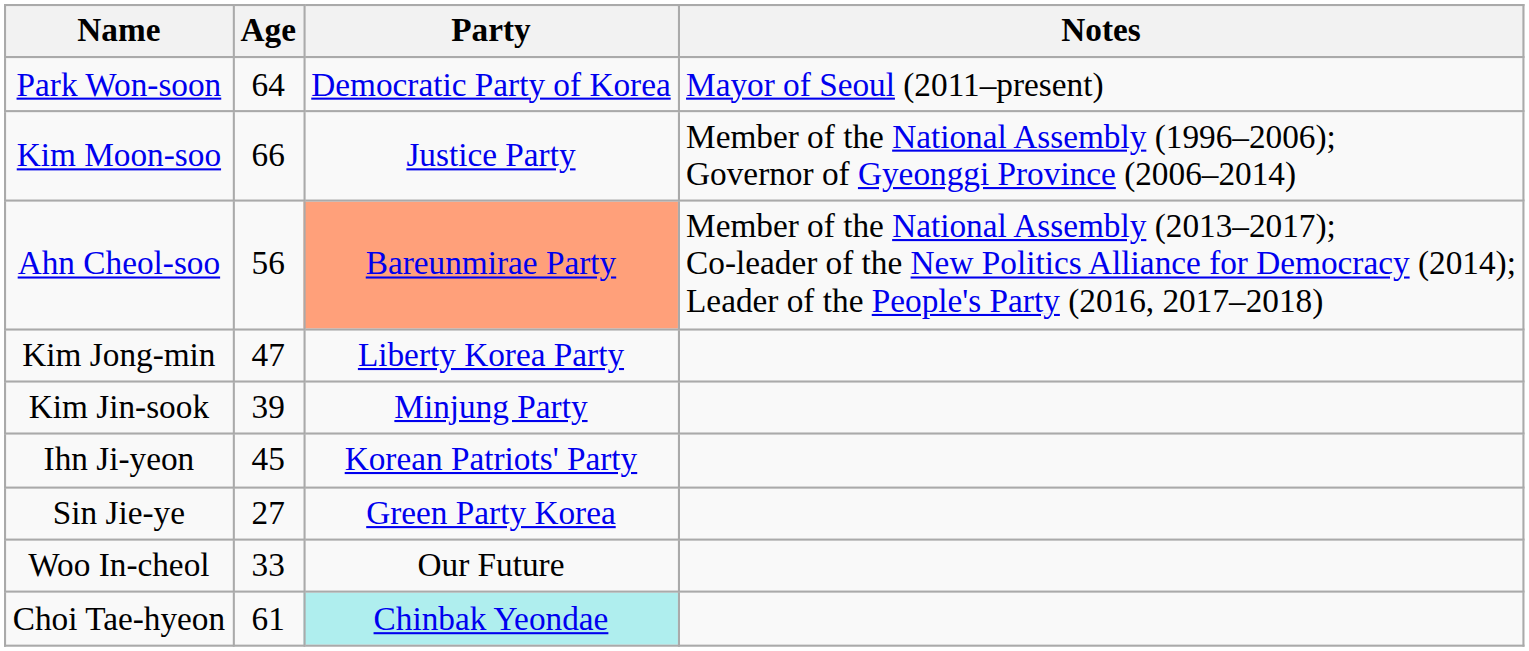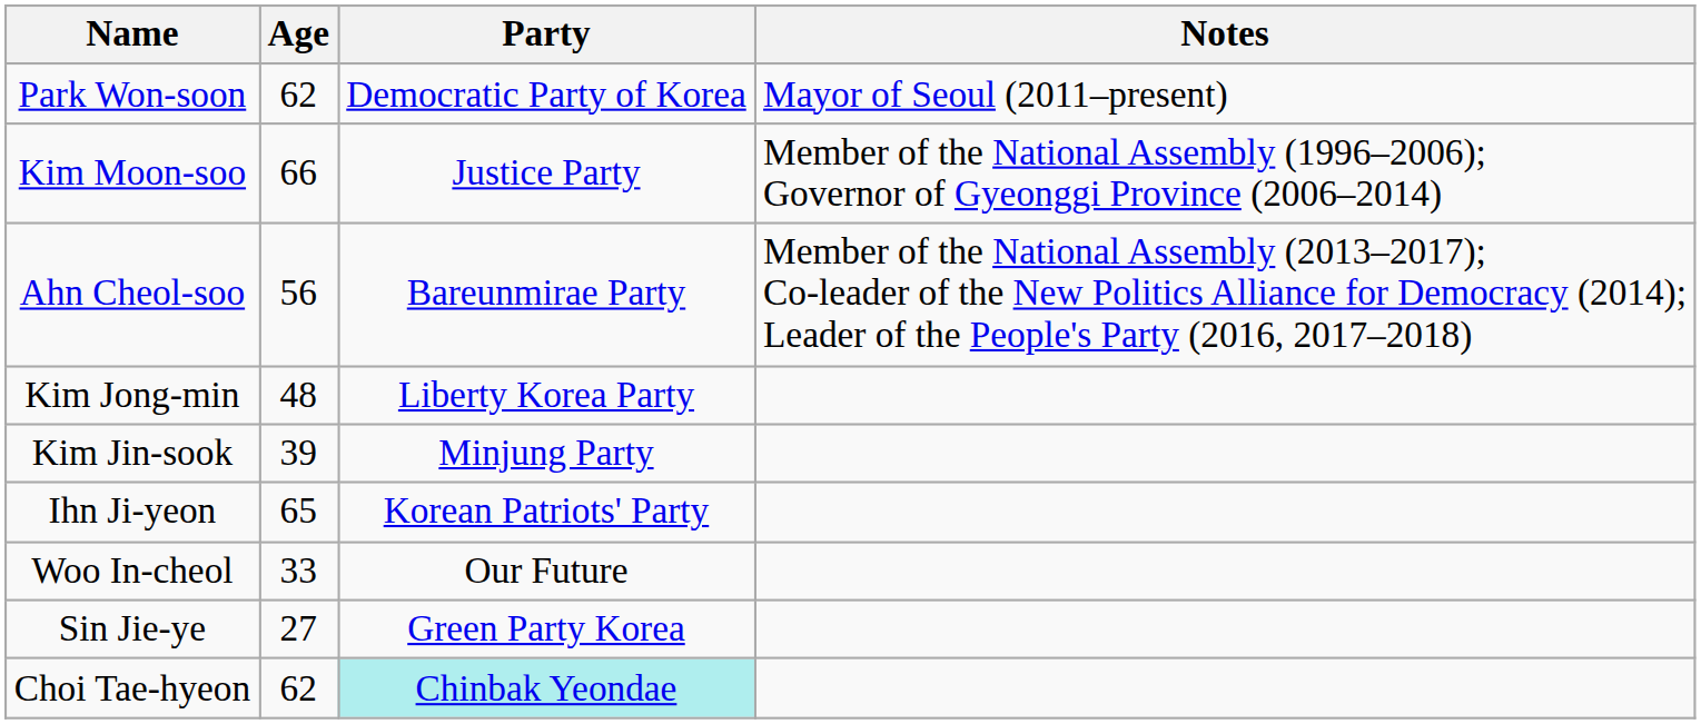 <table class="wikitable">
 <tr>
 <th>Name</th>
 <th>Age</th>
 <th>Party</th>
 <th>Notes</th>
 </tr>
 <tr>
 <td align=center><a href='#'>Park Won-soon</a></td>
-<td align=center>64</td>
+<td align=center>62</td>
 <td align=center><a href='#'>Democratic Party of Korea</a></td>
 <td><a href='#'>Mayor of Seoul</a> (2011–present)</td>
 </tr>
 <tr>
 <td align=center><a href='#'>Kim Moon-soo</a></td>
 <td align=center>66</td>
 <td align=center><a href='#'>Justice Party</a></td>
 <td>Member of the <a href='#'>National Assembly</a> (1996–2006);<br>Governor of <a href='#'>Gyeonggi Province</a> (2006–2014)</td>
 </tr>
 <tr>
 <td align=center><a href='#'>Ahn Cheol-soo</a></td>
 <td align=center>56</td>
-<td align=center style="background: lightsalmon;"><a href='#'>Bareunmirae Party</a></td>
+<td align=center><a href='#'>Bareunmirae Party</a></td>
 <td>Member of the <a href='#'>National Assembly</a> (2013–2017);<br>Co-leader of the <a href='#'>New Politics Alliance for Democracy</a> (2014);<br>Leader of the <a href='#'>People's Party</a> (2016, 2017–2018)</td>
 </tr>
 <tr>
 <td align=center>Kim Jong-min</td>
-<td align=center>47</td>
+<td align=center>48</td>
 <td align=center><a href='#'>Liberty Korea Party</a></td>
 <td></td>
 </tr>
 <tr>
 <td align=center>Kim Jin-sook</td>
 <td align=center>39</td>
 <td align=center><a href='#'>Minjung Party</a></td>
 <td></td>
 </tr>
 <tr>
 <td align=center>Ihn Ji-yeon</td>
-<td align=center>45</td>
+<td align=center>65</td>
 <td align=center><a href='#'>Korean Patriots' Party</a></td>
+<td></td>
+</tr>
+<tr>
+<td align=center>Woo In-cheol</td>
+<td align=center>33</td>
+<td align=center>Our Future</td>
 <td></td>
 </tr>
 <tr>
 <td align=center>Sin Jie-ye</td>
 <td align=center>27</td>
 <td align=center><a href='#'>Green Party Korea</a></td>
 <td></td>
 </tr>
 <tr>
-<td align=center>Woo In-cheol</td>
-<td align=center>33</td>
-<td align=center>Our Future</td>
-<td></td>
-</tr>
-<tr>
 <td align=center>Choi Tae-hyeon</td>
-<td align=center>61</td>
+<td align=center>62</td>
 <td align=center style="background: paleturquoise;"><a href='#'>Chinbak Yeondae</a></td>
 <td></td>
 </tr>
 </table>
